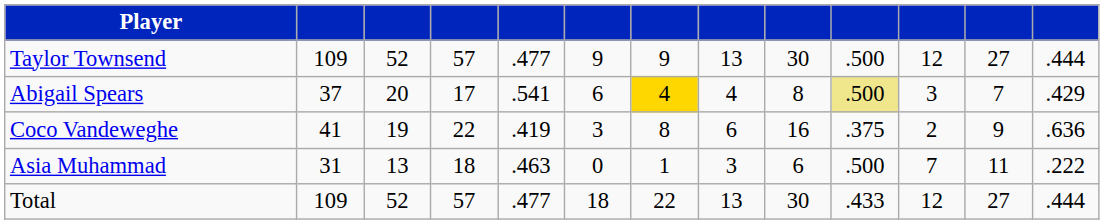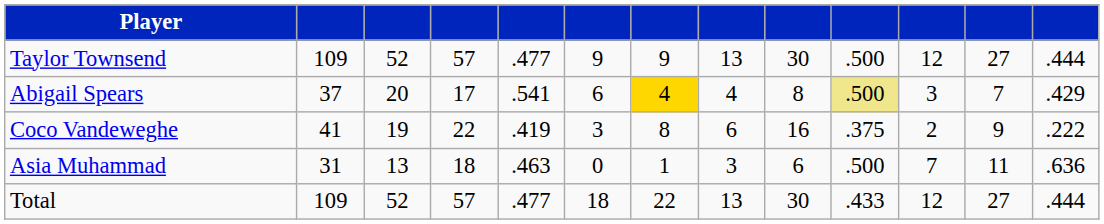 <table class="wikitable" style="text-align:center">
 <tr>
 <th style="background:#0025BD; color:white" width="200px">Player</th>
 <th style="background:#0025BD; color:white" width="40px"></th>
 <th style="background:#0025BD; color:white" width="40px"></th>
 <th style="background:#0025BD; color:white" width="40px"></th>
 <th style="background:#0025BD; color:white" width="40px"></th>
 <th style="background:#0025BD; color:white" width="40px"></th>
 <th style="background:#0025BD; color:white" width="40px"></th>
 <th style="background:#0025BD; color:white" width="40px"></th>
 <th style="background:#0025BD; color:white" width="40px"></th>
 <th style="background:#0025BD; color:white" width="40px"></th>
 <th style="background:#0025BD; color:white" width="40px"></th>
 <th style="background:#0025BD; color:white" width="40px"></th>
 <th style="background:#0025BD; color:white" width="40px"></th>
 </tr>
 <tr>
 <td style="text-align:left"><a href='#'>Taylor Townsend</a></td>
 <td>109</td>
 <td>52</td>
 <td>57</td>
 <td>.477</td>
 <td>9</td>
 <td>9</td>
 <td>13</td>
 <td>30</td>
 <td>.500</td>
 <td>12</td>
 <td>27</td>
 <td>.444</td>
 </tr>
 <tr>
 <td style="text-align:left"><a href='#'>Abigail Spears</a></td>
 <td>37</td>
 <td>20</td>
 <td>17</td>
 <td>.541</td>
 <td>6</td>
 <td style="background: gold;">4</td>
 <td>4</td>
 <td>8</td>
 <td style="background: khaki;">.500</td>
 <td>3</td>
 <td>7</td>
 <td>.429</td>
 </tr>
 <tr>
 <td style="text-align:left"><a href='#'>Coco Vandeweghe</a></td>
 <td>41</td>
 <td>19</td>
 <td>22</td>
 <td>.419</td>
 <td>3</td>
 <td>8</td>
 <td>6</td>
 <td>16</td>
 <td>.375</td>
 <td>2</td>
 <td>9</td>
-<td>.636</td>
+<td>.222</td>
 </tr>
 <tr>
 <td style="text-align:left"><a href='#'>Asia Muhammad</a></td>
 <td>31</td>
 <td>13</td>
 <td>18</td>
 <td>.463</td>
 <td>0</td>
 <td>1</td>
 <td>3</td>
 <td>6</td>
 <td>.500</td>
 <td>7</td>
 <td>11</td>
-<td>.222</td>
+<td>.636</td>
 </tr>
 <tr>
 <td style="text-align:left">Total</td>
 <td>109</td>
 <td>52</td>
 <td>57</td>
 <td>.477</td>
 <td>18</td>
 <td>22</td>
 <td>13</td>
 <td>30</td>
 <td>.433</td>
 <td>12</td>
 <td>27</td>
 <td>.444</td>
 </tr>
 </table>
